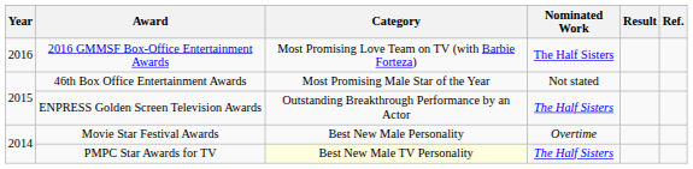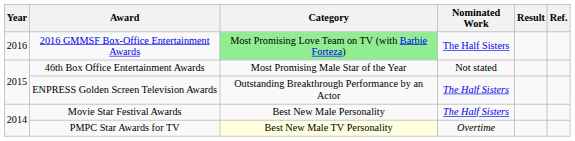 <table class="wikitable"  style="text-align:center; width:70%;">
 <tr>
 <th>Year</th>
 <th>Award</th>
 <th>Category</th>
 <th>Nominated Work</th>
 <th>Result</th>
 <th>Ref.</th>
 </tr>
 <tr>
 <td>2016</td>
 <td><a href='#'>2016 GMMSF Box-Office Entertainment Awards</a></td>
-<td>Most Promising Love Team on TV (with <a href='#'>Barbie Forteza</a>)</td>
+<td style="background: lightgreen;">Most Promising Love Team on TV (with <a href='#'>Barbie Forteza</a>)</td>
 <td><a href='#'>The Half Sisters</a></td>
 <td></td>
 <td></td>
 </tr>
 <tr>
 <td rowspan="2">2015</td>
 <td>46th Box Office Entertainment Awards</td>
 <td>Most Promising Male Star of the Year</td>
 <td>Not stated</td>
 <td></td>
 <td></td>
 </tr>
 <tr>
 <td>ENPRESS Golden Screen Television Awards</td>
 <td>Outstanding Breakthrough Performance by an Actor</td>
 <td><em><a href='#'>The Half Sisters</a></em></td>
 <td></td>
 <td></td>
 </tr>
 <tr>
 <td rowspan=2>2014</td>
 <td>Movie Star Festival Awards</td>
 <td>Best New Male Personality</td>
-<td><em>Overtime</em></td>
+<td><em><a href='#'>The Half Sisters</a></em></td>
 <td></td>
 <td></td>
 </tr>
 <tr>
 <td>PMPC Star Awards for TV</td>
 <td style="background: lightyellow;">Best New Male TV Personality</td>
-<td><em><a href='#'>The Half Sisters</a></em></td>
+<td><em>Overtime</em></td>
 <td></td>
 <td></td>
 </tr>
 </table>
